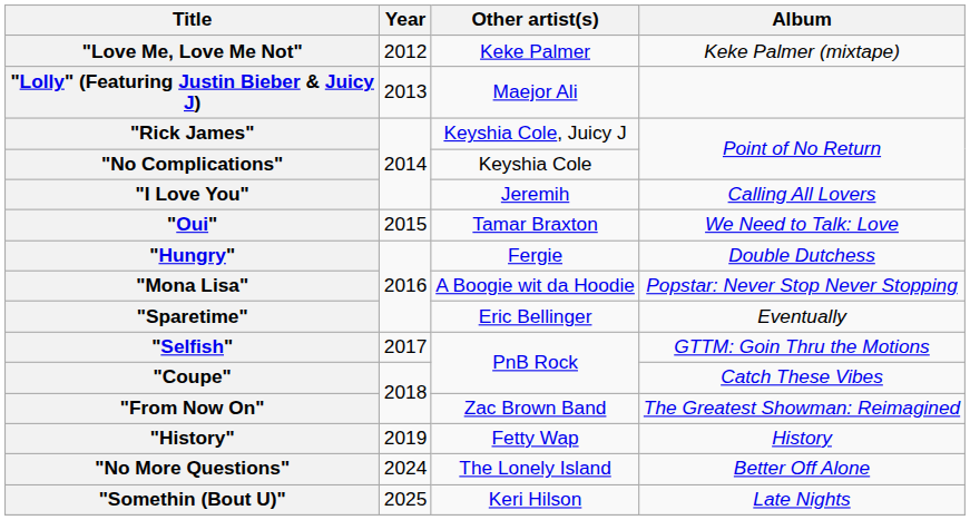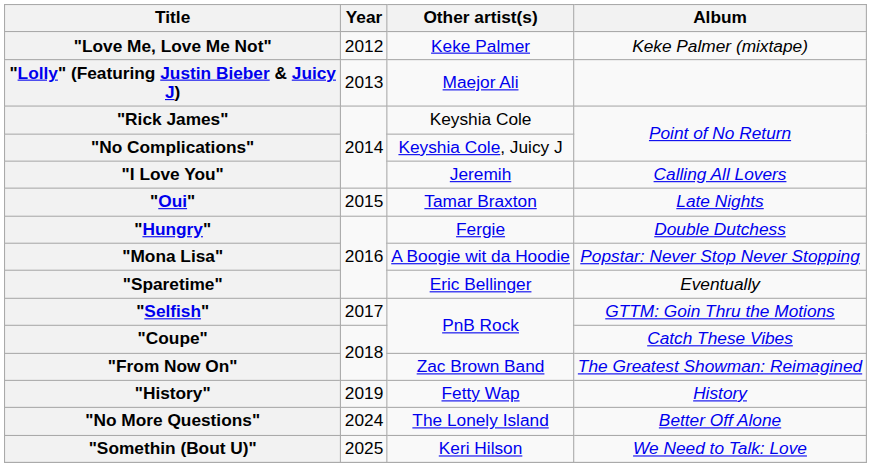 <table class="wikitable plainrowheaders" style="text-align:center;">
 <tr>
 <th scope="col" style="width:19em;">Title</th>
 <th scope="col">Year</th>
 <th scope="col">Other artist(s)</th>
 <th scope="col">Album</th>
 </tr>
 <tr>
 <th scope="row">"Love Me, Love Me Not"</th>
 <td rowspan="1">2012</td>
 <td><a href='#'>Keke Palmer</a></td>
 <td><em>Keke Palmer (mixtape)</em></td>
 </tr>
 <tr>
 <th scope="row">"<a href='#'>Lolly</a>" (Featuring <a href='#'>Justin Bieber</a> & <a href='#'>Juicy J</a>)</th>
 <td rowspan="1">2013</td>
 <td><a href='#'>Maejor Ali</a></td>
 <td></td>
 </tr>
 <tr>
 <th scope="row">"Rick James"</th>
 <td rowspan="3">2014</td>
-<td><a href='#'>Keyshia Cole</a>, Juicy J</td>
+<td>Keyshia Cole</td>
 <td rowspan="2"><em><a href='#'>Point of No Return</a></em></td>
 </tr>
 <tr>
 <th scope="row">"No Complications"</th>
-<td>Keyshia Cole</td>
+<td><a href='#'>Keyshia Cole</a>, Juicy J</td>
 </tr>
 <tr>
 <th scope="row">"I Love You"</th>
 <td><a href='#'>Jeremih</a></td>
 <td><em><a href='#'>Calling All Lovers</a></em></td>
 </tr>
 <tr>
 <th scope="row">"<a href='#'>Oui</a>"</th>
 <td rowspan="1">2015</td>
 <td><a href='#'>Tamar Braxton</a></td>
-<td><em><a href='#'>We Need to Talk: Love</a></em></td>
+<td><em><a href='#'>Late Nights</a></em></td>
 </tr>
 <tr>
 <th scope="row">"<a href='#'>Hungry</a>"</th>
 <td rowspan="3">2016</td>
 <td><a href='#'>Fergie</a></td>
 <td><em><a href='#'>Double Dutchess</a></em></td>
 </tr>
 <tr>
 <th scope="row">"Mona Lisa"</th>
 <td><a href='#'>A Boogie wit da Hoodie</a></td>
 <td><em><a href='#'>Popstar: Never Stop Never Stopping</a></em></td>
 </tr>
 <tr>
 <th scope="row">"Sparetime"</th>
 <td><a href='#'>Eric Bellinger</a></td>
 <td><em>Eventually</em></td>
 </tr>
 <tr>
 <th scope="row">"<a href='#'>Selfish</a>"</th>
 <td>2017</td>
 <td rowspan="2"><a href='#'>PnB Rock</a></td>
 <td><em><a href='#'>GTTM: Goin Thru the Motions</a></em></td>
 </tr>
 <tr>
 <th scope="row">"Coupe"</th>
 <td rowspan="2">2018</td>
 <td><em><a href='#'>Catch These Vibes</a></em></td>
 </tr>
 <tr>
 <th scope="row">"From Now On"</th>
 <td><a href='#'>Zac Brown Band</a></td>
 <td><em><a href='#'>The Greatest Showman: Reimagined</a></em></td>
 </tr>
 <tr>
 <th scope="row">"History"</th>
 <td>2019</td>
 <td><a href='#'>Fetty Wap</a></td>
 <td><em><a href='#'>History</a></em></td>
 </tr>
 <tr>
 <th scope="row">"No More Questions"</th>
 <td>2024</td>
 <td><a href='#'>The Lonely Island</a></td>
 <td><em><a href='#'>Better Off Alone</a></em></td>
 </tr>
 <tr>
 <th scope="row">"Somethin (Bout U)"</th>
 <td>2025</td>
 <td><a href='#'>Keri Hilson</a></td>
-<td><em><a href='#'>Late Nights</a></em></td>
+<td><em><a href='#'>We Need to Talk: Love</a></em></td>
 </tr>
 <tr>
 </tr>
 </table>
